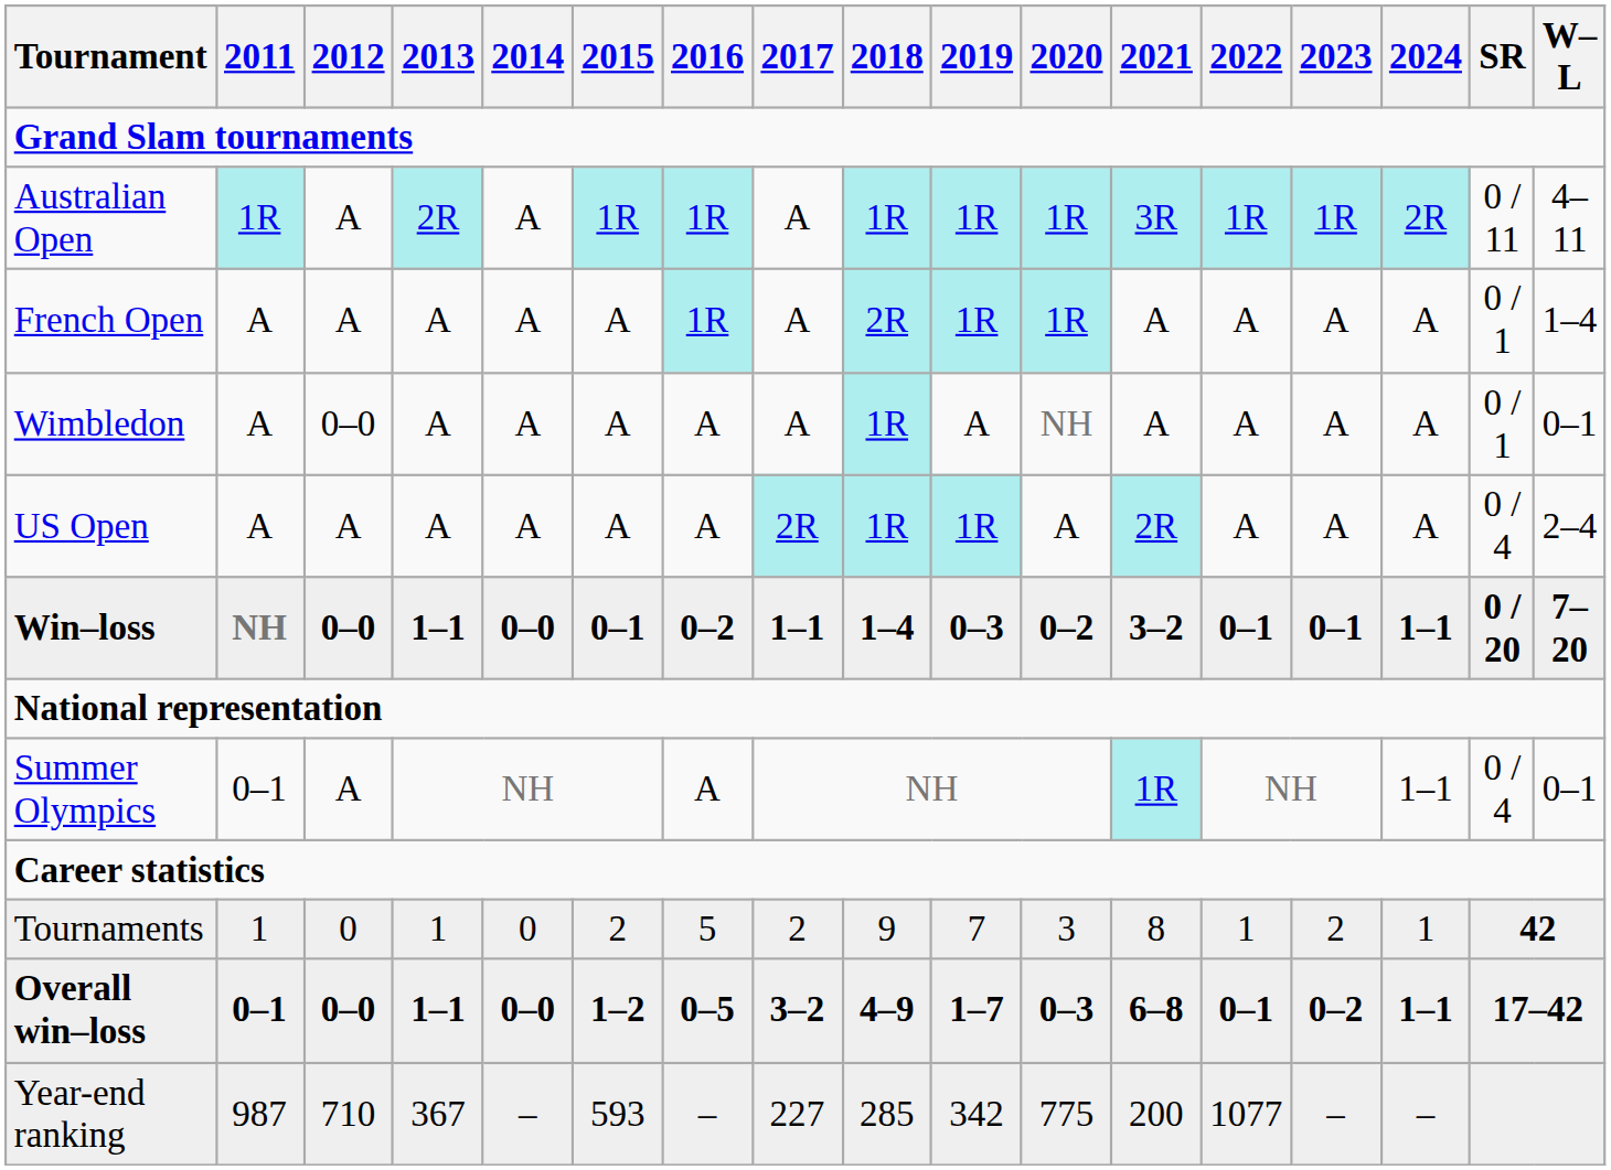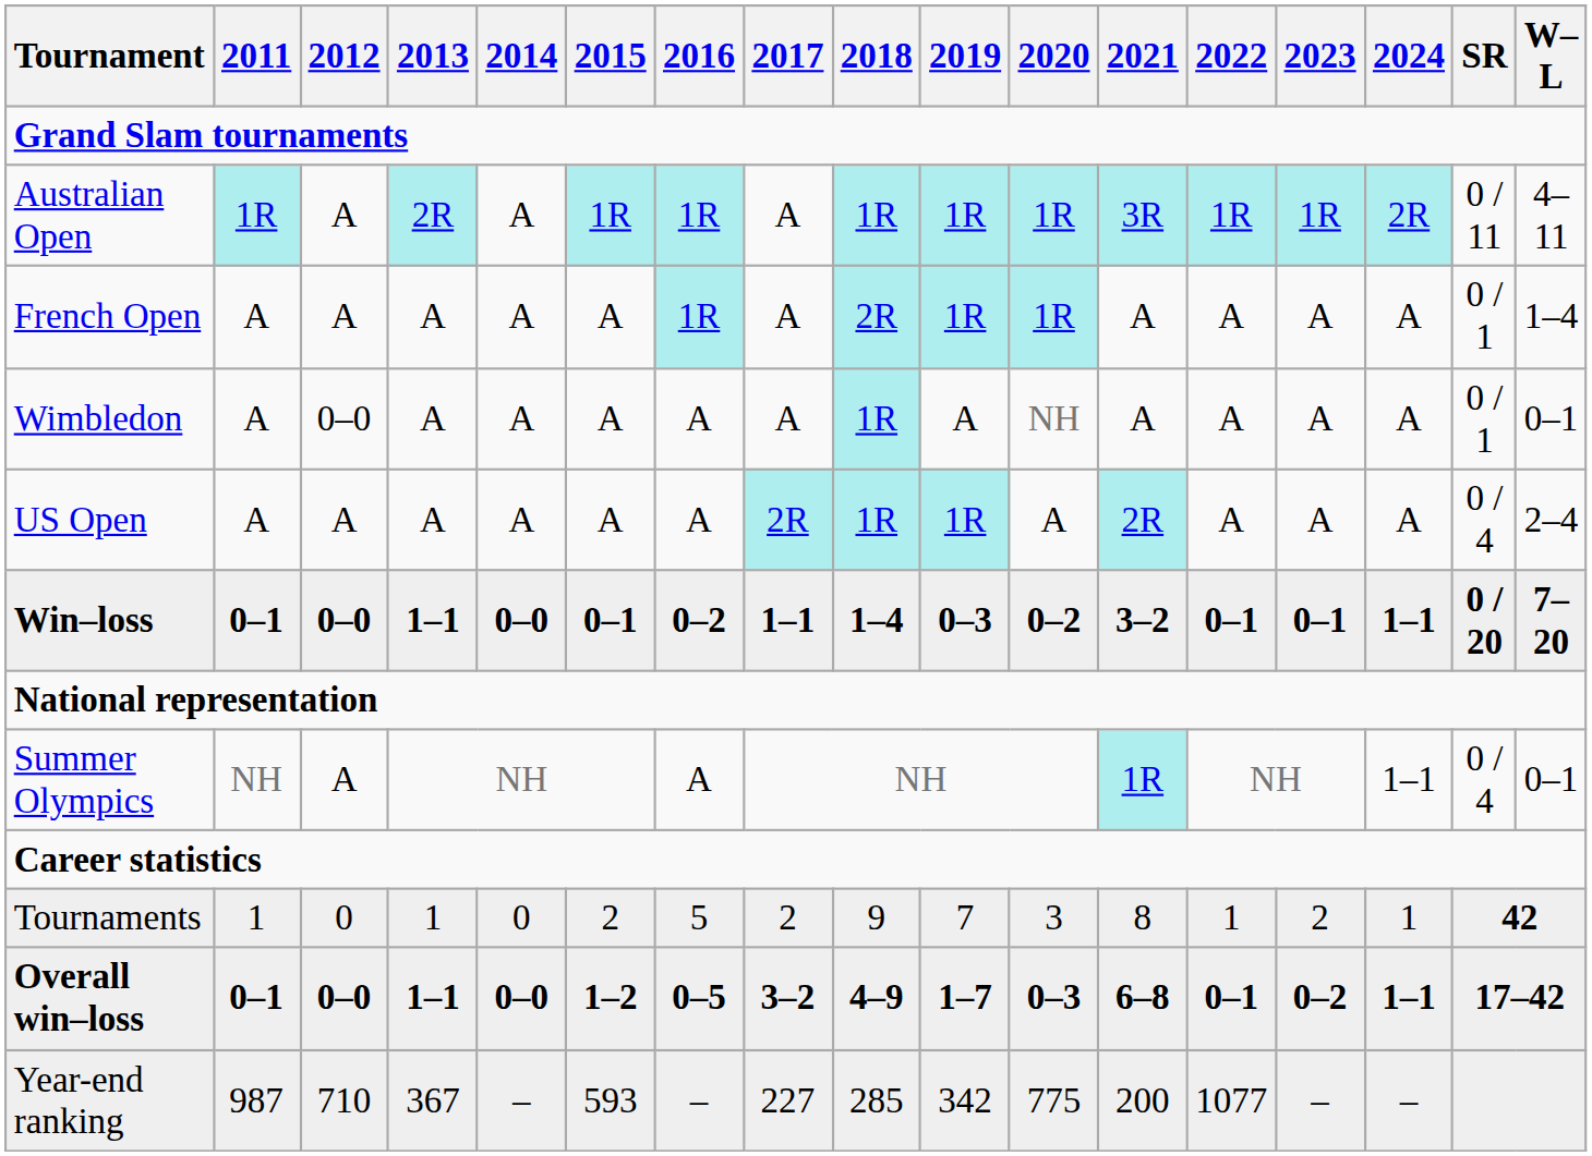 <table class="wikitable nowrap" style=text-align:center;font-size:96%>
 <tr>
 <th>Tournament</th>
 <th><a href='#'>2011</a></th>
 <th><a href='#'>2012</a></th>
 <th><a href='#'>2013</a></th>
 <th><a href='#'>2014</a></th>
 <th><a href='#'>2015</a></th>
 <th><a href='#'>2016</a></th>
 <th><a href='#'>2017</a></th>
 <th><a href='#'>2018</a></th>
 <th><a href='#'>2019</a></th>
 <th><a href='#'>2020</a></th>
 <th><a href='#'>2021</a></th>
 <th><a href='#'>2022</a></th>
 <th><a href='#'>2023</a></th>
 <th><a href='#'>2024</a></th>
 <th>SR</th>
 <th>W–L</th>
 </tr>
 <tr>
 <td colspan="17" align="left"><strong><a href='#'>Grand Slam tournaments</a></strong></td>
 </tr>
 <tr>
 <td align=left><a href='#'>Australian Open</a></td>
 <td bgcolor=afeeee><a href='#'>1R</a></td>
 <td>A</td>
 <td bgcolor=afeeee><a href='#'>2R</a></td>
 <td>A</td>
 <td bgcolor=afeeee><a href='#'>1R</a></td>
 <td bgcolor=afeeee><a href='#'>1R</a></td>
 <td>A</td>
 <td bgcolor=afeeee><a href='#'>1R</a></td>
 <td bgcolor=afeeee><a href='#'>1R</a></td>
 <td bgcolor=afeeee><a href='#'>1R</a></td>
 <td bgcolor=afeeee><a href='#'>3R</a></td>
 <td bgcolor=afeeee><a href='#'>1R</a></td>
 <td bgcolor=afeeee><a href='#'>1R</a></td>
 <td bgcolor=afeeee><a href='#'>2R</a></td>
 <td>0 / 11</td>
 <td>4–11</td>
 </tr>
 <tr>
 <td align=left><a href='#'>French Open</a></td>
 <td>A</td>
 <td>A</td>
 <td>A</td>
 <td>A</td>
 <td>A</td>
 <td bgcolor=afeeee><a href='#'>1R</a></td>
 <td>A</td>
 <td bgcolor=afeeee><a href='#'>2R</a></td>
 <td bgcolor=afeeee><a href='#'>1R</a></td>
 <td bgcolor=afeeee><a href='#'>1R</a></td>
 <td>A</td>
 <td>A</td>
 <td>A</td>
 <td>A</td>
 <td>0 / 1</td>
 <td>1–4</td>
 </tr>
 <tr>
 <td align=left><a href='#'>Wimbledon</a></td>
 <td>A</td>
 <td>0–0</td>
 <td>A</td>
 <td>A</td>
 <td>A</td>
 <td>A</td>
 <td>A</td>
 <td bgcolor=afeeee><a href='#'>1R</a></td>
 <td>A</td>
 <td style=color:#767676>NH</td>
 <td>A</td>
 <td>A</td>
 <td>A</td>
 <td>A</td>
 <td>0 / 1</td>
 <td>0–1</td>
 </tr>
 <tr>
 <td align=left><a href='#'>US Open</a></td>
 <td>A</td>
 <td>A</td>
 <td>A</td>
 <td>A</td>
 <td>A</td>
 <td>A</td>
 <td bgcolor=afeeee><a href='#'>2R</a></td>
 <td bgcolor=afeeee><a href='#'>1R</a></td>
 <td bgcolor=afeeee><a href='#'>1R</a></td>
 <td>A</td>
 <td bgcolor=afeeee><a href='#'>2R</a></td>
 <td>A</td>
 <td>A</td>
 <td>A</td>
 <td>0 / 4</td>
 <td>2–4</td>
 </tr>
 <tr style=font-weight:bold;background:#efefef>
 <td style=text-align:left>Win–loss</td>
-<td colspan=1 style=color:#767676>NH</td>
+<td>0–1</td>
 <td>0–0</td>
 <td>1–1</td>
 <td>0–0</td>
 <td>0–1</td>
 <td>0–2</td>
 <td>1–1</td>
 <td>1–4</td>
 <td>0–3</td>
 <td>0–2</td>
 <td>3–2</td>
 <td>0–1</td>
 <td>0–1</td>
 <td>1–1</td>
 <td>0 / 20</td>
 <td>7–20</td>
 </tr>
 <tr>
 <td colspan="17" align="left"><strong>National representation</strong></td>
 </tr>
 <tr>
 <td align=left><a href='#'>Summer Olympics</a></td>
-<td>0–1</td>
+<td colspan=1 style=color:#767676>NH</td>
 <td>A</td>
 <td colspan=3 style=color:#767676>NH</td>
 <td>A</td>
 <td colspan=4 style=color:#767676>NH</td>
 <td bgcolor=afeeee><a href='#'>1R</a></td>
 <td colspan=2 style=color:#767676>NH</td>
 <td>1–1</td>
 <td>0 / 4</td>
 <td>0–1</td>
 </tr>
 <tr>
 <td colspan="17" align="left"><strong>Career statistics</strong></td>
 </tr>
 <tr bgcolor=efefef>
 <td style=text-align:left>Tournaments</td>
 <td>1</td>
 <td>0</td>
 <td>1</td>
 <td>0</td>
 <td>2</td>
 <td>5</td>
 <td>2</td>
 <td>9</td>
 <td>7</td>
 <td>3</td>
 <td>8</td>
 <td>1</td>
 <td>2</td>
 <td>1</td>
 <td colspan="2"><strong>42</strong></td>
 </tr>
 <tr style=font-weight:bold;background:#efefef>
 <td style=text-align:left>Overall win–loss</td>
 <td>0–1</td>
 <td>0–0</td>
 <td>1–1</td>
 <td>0–0</td>
 <td>1–2</td>
 <td>0–5</td>
 <td>3–2</td>
 <td>4–9</td>
 <td>1–7</td>
 <td>0–3</td>
 <td>6–8</td>
 <td>0–1</td>
 <td>0–2</td>
 <td>1–1</td>
 <td colspan="2">17–42</td>
 </tr>
 <tr bgcolor=efefef>
 <td align=left>Year-end ranking</td>
 <td>987</td>
 <td>710</td>
 <td>367</td>
 <td>–</td>
 <td>593</td>
 <td>–</td>
 <td>227</td>
 <td>285</td>
 <td>342</td>
 <td>775</td>
 <td>200</td>
 <td>1077</td>
 <td>–</td>
 <td>–</td>
 <td colspan="2"><strong></strong></td>
 </tr>
 </table>
